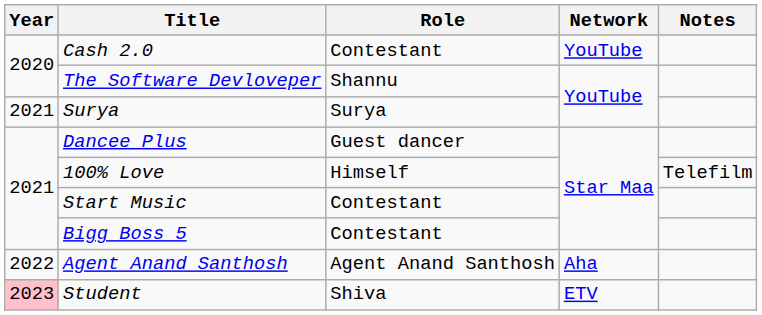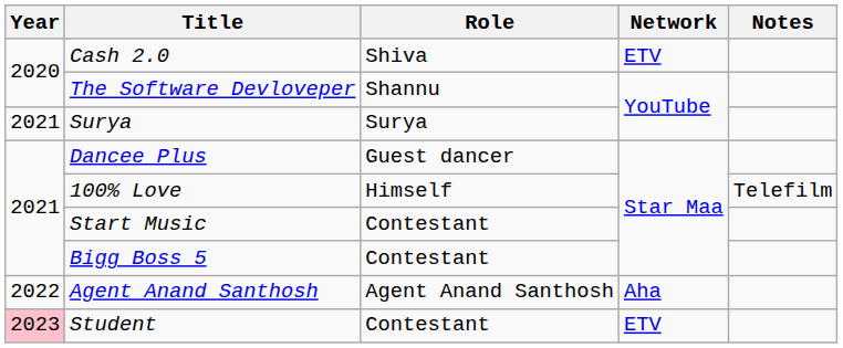 <table class="wikitable sortable">
 <tr>
 <th>Year</th>
 <th>Title</th>
 <th>Role</th>
 <th>Network</th>
 <th>Notes</th>
 </tr>
 <tr>
 <td rowspan="2">2020</td>
 <td><em>Cash 2.0</em></td>
-<td>Contestant</td>
-<td><a href='#'>YouTube</a></td>
+<td>Shiva</td>
+<td><a href='#'>ETV</a></td>
 <td></td>
 </tr>
 <tr>
 <td><em><a href='#'>The Software Devloveper</a></em></td>
 <td>Shannu</td>
 <td rowspan="2"><a href='#'>YouTube</a></td>
 <td></td>
 </tr>
 <tr>
 <td>2021</td>
 <td><em>Surya</em></td>
 <td>Surya</td>
 <td></td>
 </tr>
 <tr>
 <td rowspan="4">2021</td>
 <td><em><a href='#'>Dancee Plus</a></em></td>
 <td>Guest dancer</td>
 <td rowspan="4"><a href='#'>Star Maa</a></td>
 <td></td>
 </tr>
 <tr>
 <td><em>100% Love</em></td>
 <td>Himself</td>
 <td>Telefilm</td>
 </tr>
 <tr>
 <td><em>Start Music</em></td>
 <td>Contestant</td>
 <td></td>
 </tr>
 <tr>
 <td><a href='#'><em>Bigg Boss 5</em></a></td>
 <td>Contestant</td>
 <td></td>
 </tr>
 <tr>
 <td>2022</td>
 <td><em><a href='#'>Agent Anand Santhosh</a></em></td>
 <td>Agent Anand Santhosh</td>
 <td><a href='#'>Aha</a></td>
 <td></td>
 </tr>
 <tr>
 <td style="background: pink;">2023</td>
 <td><em>Student</em></td>
-<td>Shiva</td>
+<td>Contestant</td>
 <td><a href='#'>ETV</a></td>
 <td></td>
 </tr>
 </table>
